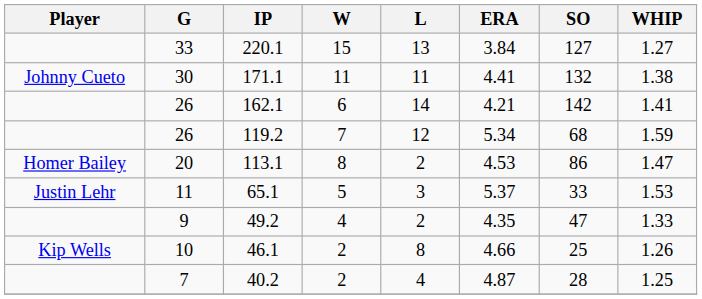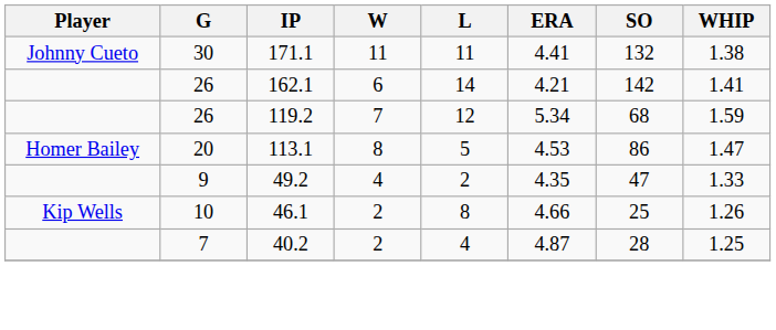 <table class="wikitable sortable">
 <tr>
 <th bgcolor="#DDDDFF" width="16%">Player</th>
 <th bgcolor="#DDDDFF" width="9%">G</th>
 <th bgcolor="#DDDDFF" width="9%">IP</th>
 <th bgcolor="#DDDDFF" width="9%">W</th>
 <th bgcolor="#DDDDFF" width="9%">L</th>
 <th bgcolor="#DDDDFF" width="9%">ERA</th>
 <th bgcolor="#DDDDFF" width="9%">SO</th>
 <th bgcolor="#DDDDFF" width="9%">WHIP</th>
-</tr>
-<tr align="center">
-<td></td>
-<td>33</td>
-<td>220.1</td>
-<td>15</td>
-<td>13</td>
-<td>3.84</td>
-<td>127</td>
-<td>1.27</td>
 </tr>
 <tr align="center">
 <td><a href='#'>Johnny Cueto</a></td>
 <td>30</td>
 <td>171.1</td>
 <td>11</td>
 <td>11</td>
 <td>4.41</td>
 <td>132</td>
 <td>1.38</td>
 </tr>
 <tr align=center>
 <td></td>
 <td>26</td>
 <td>162.1</td>
 <td>6</td>
 <td>14</td>
 <td>4.21</td>
 <td>142</td>
 <td>1.41</td>
 </tr>
 <tr align="center">
 <td></td>
 <td>26</td>
 <td>119.2</td>
 <td>7</td>
 <td>12</td>
 <td>5.34</td>
 <td>68</td>
 <td>1.59</td>
 </tr>
 <tr align="center">
 <td><a href='#'>Homer Bailey</a></td>
 <td>20</td>
 <td>113.1</td>
 <td>8</td>
-<td>2</td>
+<td>5</td>
 <td>4.53</td>
 <td>86</td>
 <td>1.47</td>
-</tr>
-<tr align=center>
-<td><a href='#'>Justin Lehr</a></td>
-<td>11</td>
-<td>65.1</td>
-<td>5</td>
-<td>3</td>
-<td>5.37</td>
-<td>33</td>
-<td>1.53</td>
 </tr>
 <tr align=center>
 <td></td>
 <td>9</td>
 <td>49.2</td>
 <td>4</td>
 <td>2</td>
 <td>4.35</td>
 <td>47</td>
 <td>1.33</td>
 </tr>
 <tr align="center">
 <td><a href='#'>Kip Wells</a></td>
 <td>10</td>
 <td>46.1</td>
 <td>2</td>
 <td>8</td>
 <td>4.66</td>
 <td>25</td>
 <td>1.26</td>
 </tr>
 <tr align=center>
 <td></td>
 <td>7</td>
 <td>40.2</td>
 <td>2</td>
 <td>4</td>
 <td>4.87</td>
 <td>28</td>
 <td>1.25</td>
 </tr>
 <tr align="center">
 </tr>
 </table>
